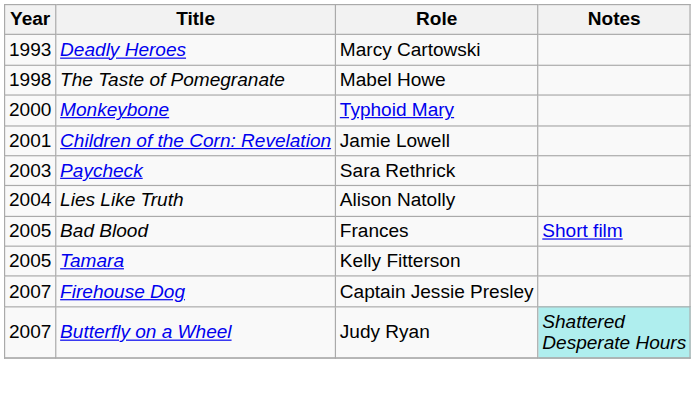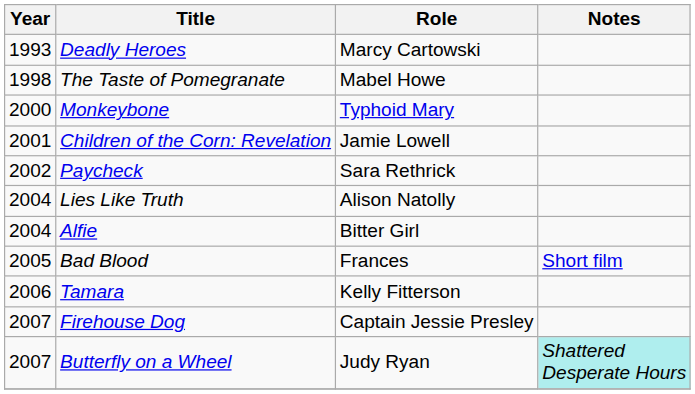 <table class="wikitable sortable">
 <tr>
 <th>Year</th>
 <th>Title</th>
 <th>Role</th>
 <th class="unsortable">Notes</th>
 </tr>
 <tr>
 <td>1993</td>
 <td><em><a href='#'>Deadly Heroes</a></em></td>
 <td>Marcy Cartowski</td>
 <td></td>
 </tr>
 <tr>
 <td>1998</td>
 <td data-sort-value="Taste of Pomegranate, The"><em>The Taste of Pomegranate</em></td>
 <td>Mabel Howe</td>
 <td></td>
 </tr>
 <tr>
 <td>2000</td>
 <td><em><a href='#'>Monkeybone</a></em></td>
 <td><a href='#'>Typhoid Mary</a></td>
 <td></td>
 </tr>
 <tr>
 <td>2001</td>
 <td><em><a href='#'>Children of the Corn: Revelation</a></em></td>
 <td>Jamie Lowell</td>
 <td></td>
 </tr>
 <tr>
-<td>2003</td>
+<td>2002</td>
 <td><em><a href='#'>Paycheck</a></em></td>
 <td>Sara Rethrick</td>
 <td></td>
 </tr>
 <tr>
 <td>2004</td>
 <td><em>Lies Like Truth</em></td>
 <td>Alison Natolly</td>
 <td></td>
 </tr>
 <tr>
+<td>2004</td>
+<td><em><a href='#'>Alfie</a></em></td>
+<td>Bitter Girl</td>
+<td></td>
+</tr>
+<tr>
 <td>2005</td>
 <td><em>Bad Blood</em></td>
 <td>Frances</td>
 <td><a href='#'>Short film</a></td>
 </tr>
 <tr>
-<td>2005</td>
+<td>2006</td>
 <td><em><a href='#'>Tamara</a></em></td>
 <td>Kelly Fitterson</td>
 <td></td>
 </tr>
 <tr>
 <td>2007</td>
 <td><em><a href='#'>Firehouse Dog</a></em></td>
 <td>Captain Jessie Presley</td>
 <td></td>
 </tr>
 <tr>
 <td>2007</td>
 <td><em><a href='#'>Butterfly on a Wheel</a></em></td>
 <td>Judy Ryan</td>
 <td style="background: paleturquoise;"> <em>Shattered</em><br> <em>Desperate Hours</em></td>
 </tr>
 <tr>
 </tr>
 </table>
